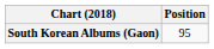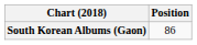 <table class="wikitable plainrowheaders" style="text-align:center;">
 <tr>
 <th>Chart (2018)</th>
 <th>Position</th>
 </tr>
 <tr>
 <th scope="row">South Korean Albums (Gaon)</th>
-<td>95</td>
+<td>86</td>
 </tr>
 </table>
